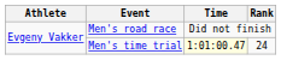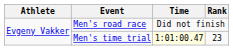 <table class=wikitable style="font-size:90%">
 <tr>
 <th>Athlete</th>
 <th>Event</th>
 <th>Time</th>
 <th>Rank</th>
 </tr>
 <tr align=center>
 <td align=left rowspan=2><a href='#'>Evgeny Vakker</a></td>
 <td align=left><a href='#'>Men's road race</a></td>
 <td colspan=2>Did not finish</td>
 </tr>
 <tr align=center>
 <td align=left><a href='#'>Men's time trial</a></td>
 <td style="background: lightyellow;">1:01:00.47</td>
-<td>24</td>
+<td>23</td>
 </tr>
 </table>
